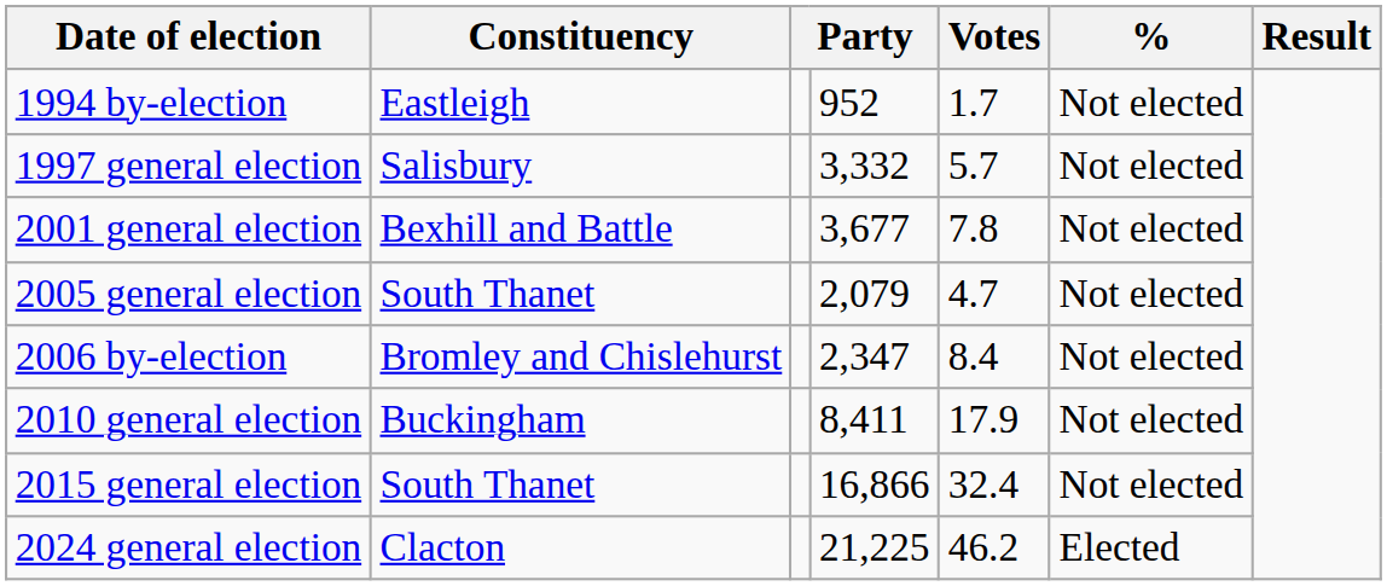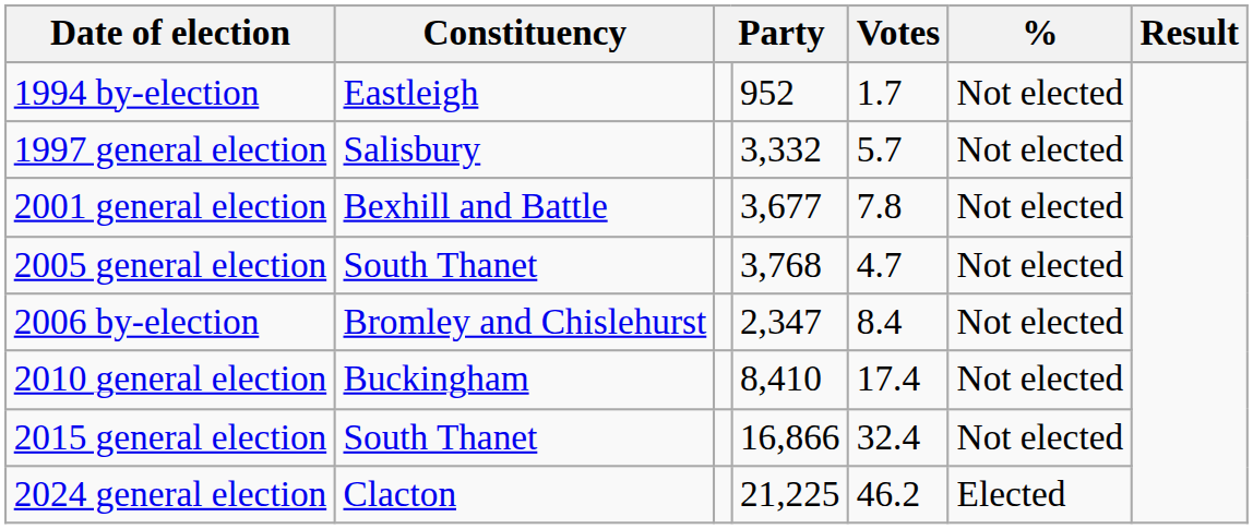 <table class="wikitable">
 <tr>
 <th>Date of election</th>
 <th>Constituency</th>
 <th colspan="2">Party</th>
 <th>Votes</th>
 <th>%</th>
 <th>Result</th>
 </tr>
 <tr>
 <td><a href='#'>1994 by-election</a></td>
 <td><a href='#'>Eastleigh</a></td>
 <td></td>
 <td>952</td>
 <td>1.7</td>
 <td>Not elected</td>
 </tr>
 <tr>
 <td><a href='#'>1997 general election</a></td>
 <td><a href='#'>Salisbury</a></td>
 <td></td>
 <td>3,332</td>
 <td>5.7</td>
 <td>Not elected</td>
 </tr>
 <tr>
 <td><a href='#'>2001 general election</a></td>
 <td><a href='#'>Bexhill and Battle</a></td>
 <td></td>
 <td>3,677</td>
 <td>7.8</td>
 <td>Not elected</td>
 </tr>
 <tr>
 <td><a href='#'>2005 general election</a></td>
 <td><a href='#'>South Thanet</a></td>
 <td></td>
-<td>2,079</td>
+<td>3,768</td>
 <td>4.7</td>
 <td>Not elected</td>
 </tr>
 <tr>
 <td><a href='#'>2006 by-election</a></td>
 <td><a href='#'>Bromley and Chislehurst</a></td>
 <td></td>
 <td>2,347</td>
 <td>8.4</td>
 <td>Not elected</td>
 </tr>
 <tr>
 <td><a href='#'>2010 general election</a></td>
 <td><a href='#'>Buckingham</a></td>
 <td></td>
-<td>8,411</td>
-<td>17.9</td>
+<td>8,410</td>
+<td>17.4</td>
 <td>Not elected</td>
 </tr>
 <tr>
 <td><a href='#'>2015 general election</a></td>
 <td><a href='#'>South Thanet</a></td>
 <td></td>
 <td>16,866</td>
 <td>32.4</td>
 <td>Not elected</td>
 </tr>
 <tr>
 <td><a href='#'>2024 general election</a></td>
 <td><a href='#'>Clacton</a></td>
 <td></td>
 <td>21,225</td>
 <td>46.2</td>
 <td>Elected</td>
 </tr>
 </table>
